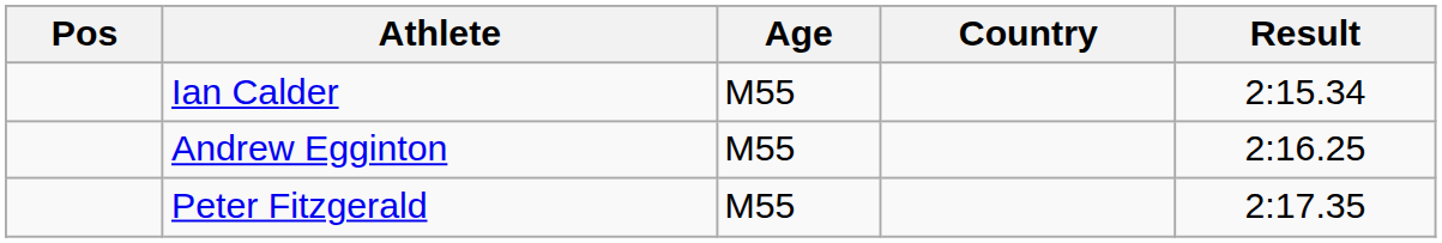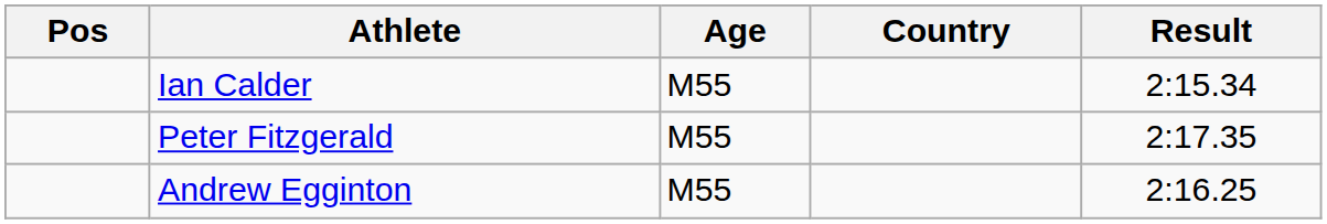 <table class="wikitable"  style="text-align:center; width:50%;">
 <tr>
 <th>Pos</th>
 <th>Athlete</th>
 <th>Age</th>
 <th>Country</th>
 <th>Result</th>
 </tr>
 <tr>
 <td align=center></td>
 <td align=left><a href='#'>Ian Calder</a></td>
 <td align=left>M55</td>
 <td align=left></td>
 <td>2:15.34</td>
 </tr>
 <tr>
 <td align=center></td>
+<td align=left><a href='#'>Peter Fitzgerald</a></td>
+<td align=left>M55</td>
+<td align=left></td>
+<td>2:17.35</td>
+</tr>
+<tr>
+<td align=center></td>
 <td align=left><a href='#'>Andrew Egginton</a></td>
 <td align=left>M55</td>
 <td align=left></td>
 <td>2:16.25</td>
 </tr>
-<tr>
-<td align=center></td>
-<td align=left><a href='#'>Peter Fitzgerald</a></td>
-<td align=left>M55</td>
-<td align=left></td>
-<td>2:17.35</td>
-</tr>
 </table>
